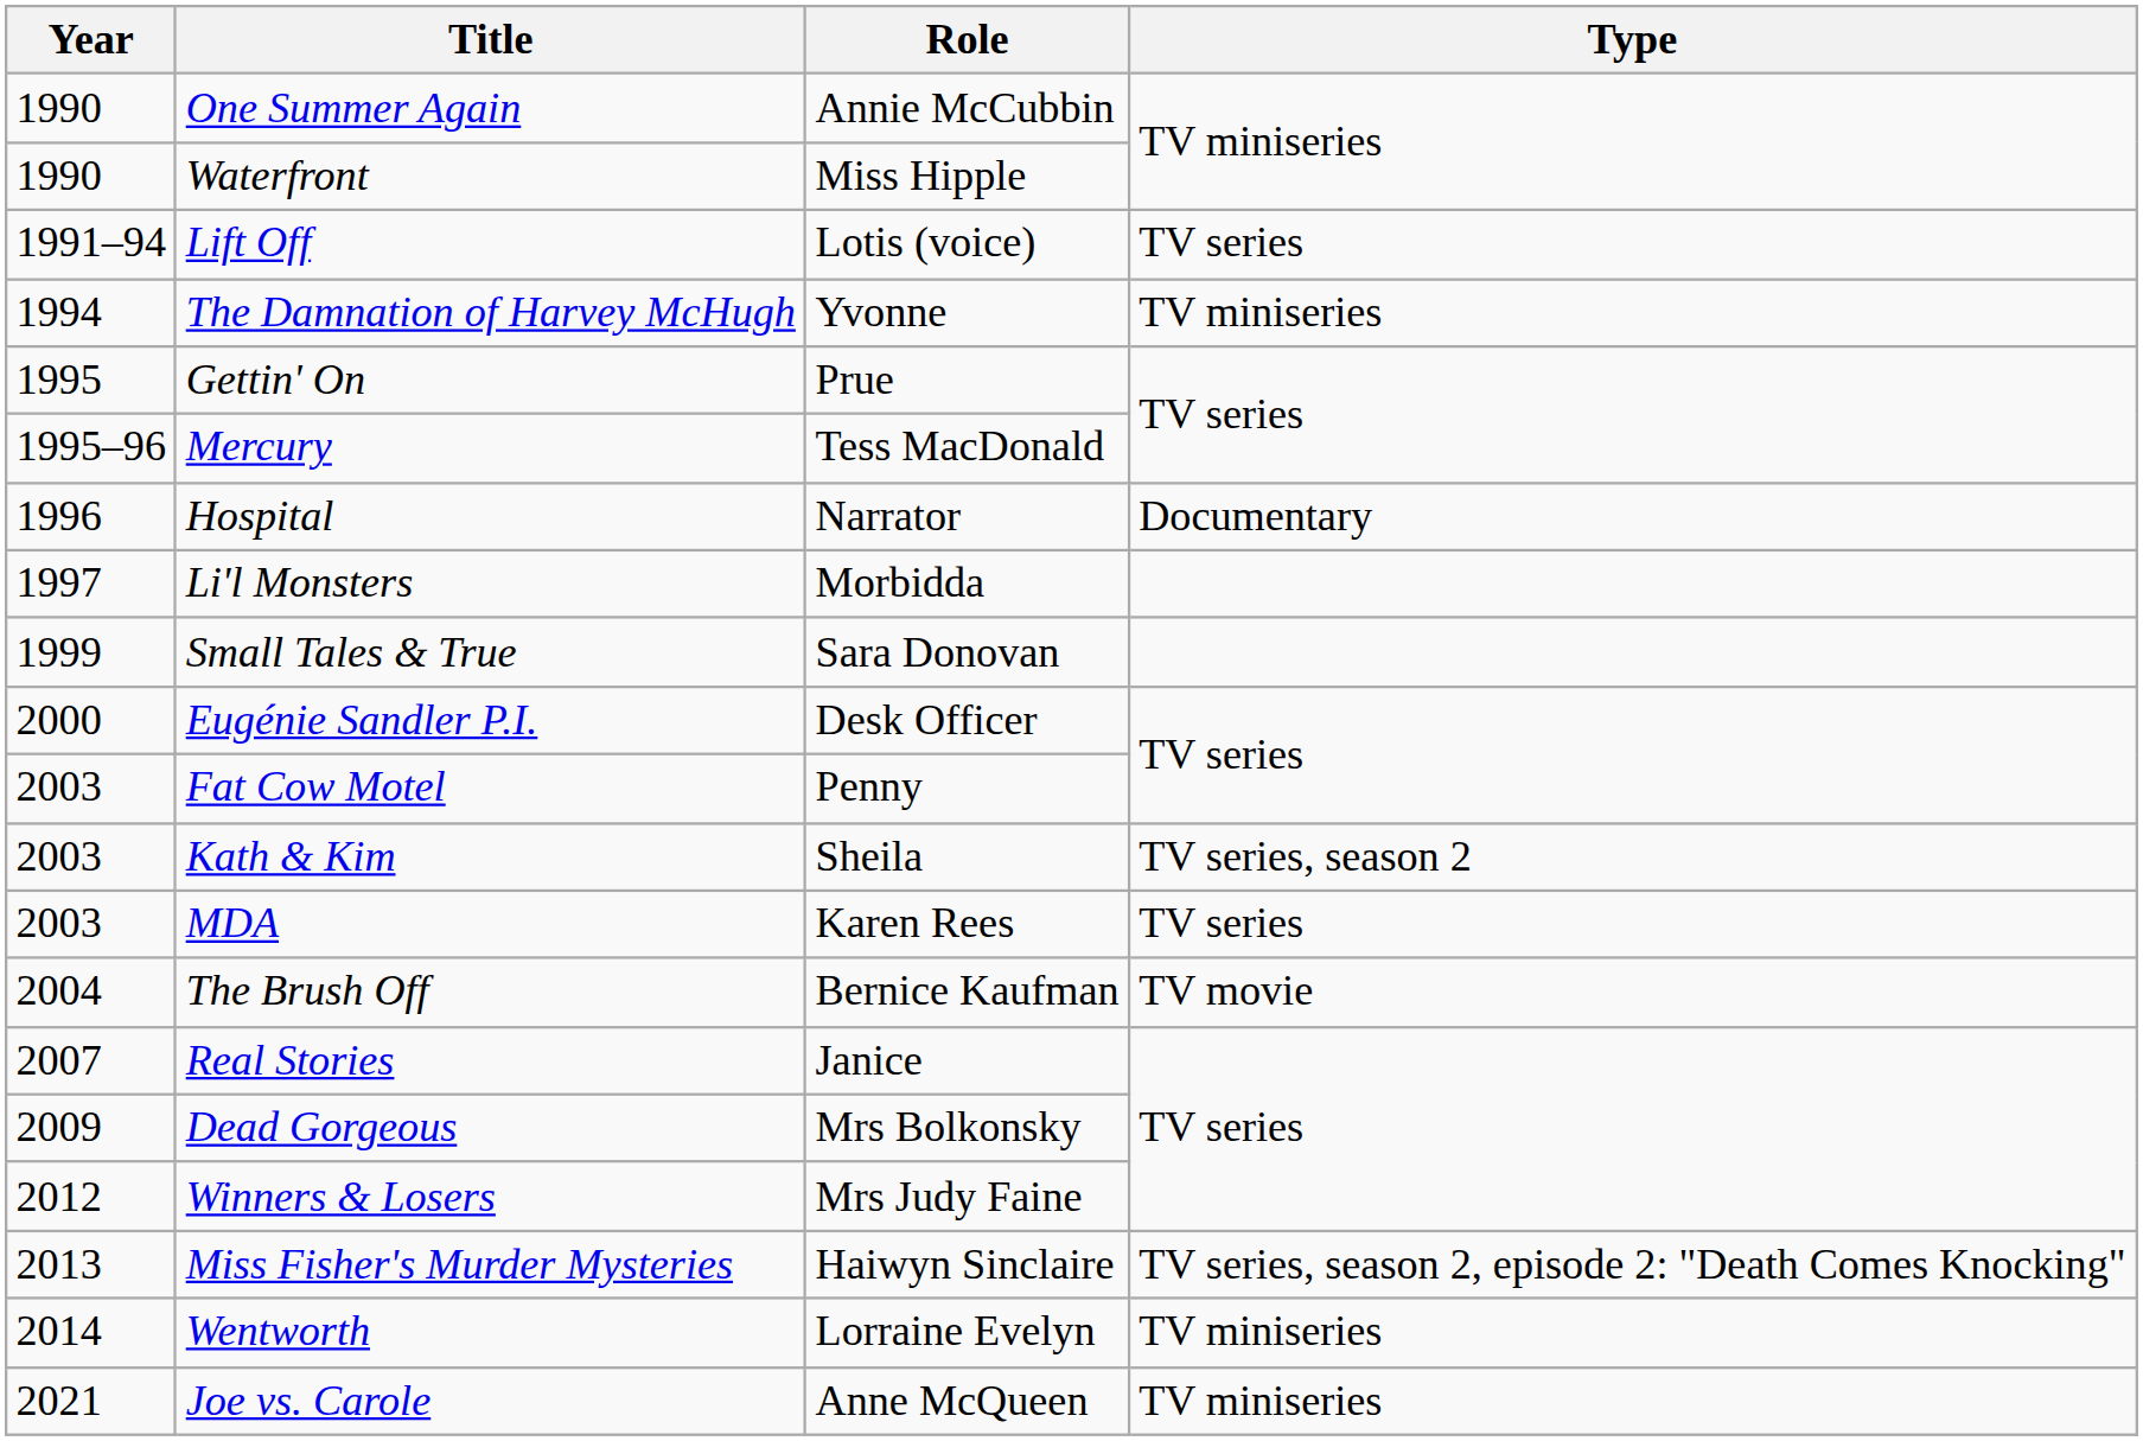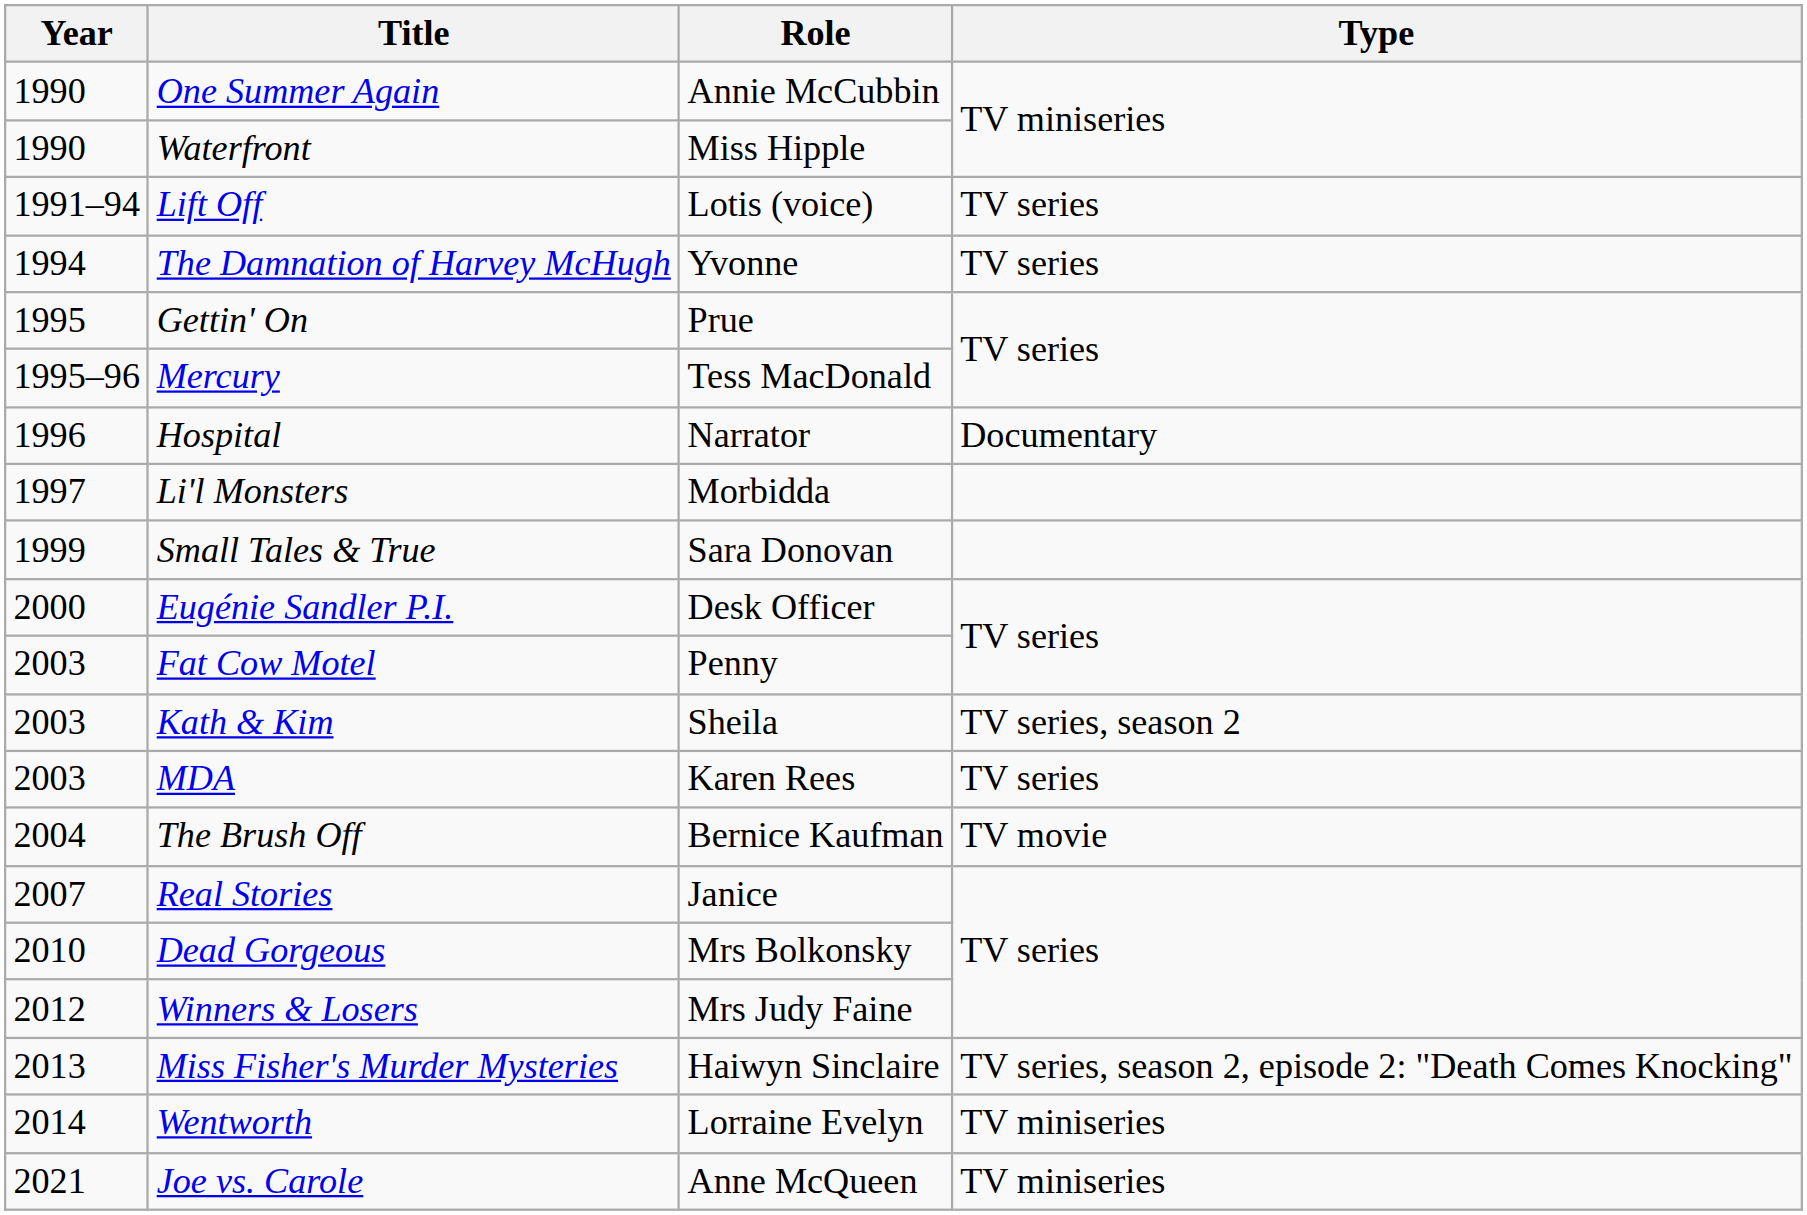 <table class="wikitable">
 <tr>
 <th>Year</th>
 <th>Title</th>
 <th>Role</th>
 <th>Type</th>
 </tr>
 <tr>
 <td>1990</td>
 <td><em><a href='#'>One Summer Again</a></em></td>
 <td>Annie McCubbin</td>
 <td rowspan="2">TV miniseries</td>
 </tr>
 <tr>
 <td>1990</td>
 <td><em>Waterfront</em></td>
 <td>Miss Hipple</td>
 </tr>
 <tr>
 <td>1991–94</td>
 <td><em><a href='#'>Lift Off</a></em></td>
 <td>Lotis (voice)</td>
 <td>TV series</td>
 </tr>
 <tr>
 <td>1994</td>
 <td><em><a href='#'>The Damnation of Harvey McHugh</a></em></td>
 <td>Yvonne</td>
-<td>TV miniseries</td>
+<td>TV series</td>
 </tr>
 <tr>
 <td>1995</td>
 <td><em>Gettin' On</em></td>
 <td>Prue</td>
 <td rowspan="2">TV series</td>
 </tr>
 <tr>
 <td>1995–96</td>
 <td><em><a href='#'>Mercury</a></em></td>
 <td>Tess MacDonald</td>
 </tr>
 <tr>
 <td>1996</td>
 <td><em>Hospital</em></td>
 <td>Narrator</td>
 <td>Documentary</td>
 </tr>
 <tr>
 <td>1997</td>
 <td><em>Li'l Monsters</em></td>
 <td>Morbidda</td>
 <td></td>
 </tr>
 <tr>
 <td>1999</td>
 <td><em>Small Tales & True</em></td>
 <td>Sara Donovan</td>
 <td></td>
 </tr>
 <tr>
 <td>2000</td>
 <td><em><a href='#'>Eugénie Sandler P.I.</a></em></td>
 <td>Desk Officer</td>
 <td rowspan="2">TV series</td>
 </tr>
 <tr>
 <td>2003</td>
 <td><em><a href='#'>Fat Cow Motel</a></em></td>
 <td>Penny</td>
 </tr>
 <tr>
 <td>2003</td>
 <td><em><a href='#'>Kath & Kim</a></em></td>
 <td>Sheila</td>
 <td>TV series, season 2</td>
 </tr>
 <tr>
 <td>2003</td>
 <td><em><a href='#'>MDA</a></em></td>
 <td>Karen Rees</td>
 <td>TV series</td>
 </tr>
 <tr>
 <td>2004</td>
 <td><em>The Brush Off</em></td>
 <td>Bernice Kaufman</td>
 <td>TV movie</td>
 </tr>
 <tr>
 <td>2007</td>
 <td><em><a href='#'>Real Stories</a></em></td>
 <td>Janice</td>
 <td rowspan="3">TV series</td>
 </tr>
 <tr>
-<td>2009</td>
+<td>2010</td>
 <td><em><a href='#'>Dead Gorgeous</a></em></td>
 <td>Mrs Bolkonsky</td>
 </tr>
 <tr>
 <td>2012</td>
 <td><em><a href='#'>Winners & Losers</a></em></td>
 <td>Mrs Judy Faine</td>
 </tr>
 <tr>
 <td>2013</td>
 <td><em><a href='#'>Miss Fisher's Murder Mysteries</a></em></td>
 <td>Haiwyn Sinclaire</td>
 <td>TV series, season 2, episode 2: "Death Comes Knocking"</td>
 </tr>
 <tr>
 <td>2014</td>
 <td><em><a href='#'>Wentworth</a></em></td>
 <td>Lorraine Evelyn</td>
 <td>TV miniseries</td>
 </tr>
 <tr>
 <td>2021</td>
 <td><em><a href='#'>Joe vs. Carole</a></em></td>
 <td>Anne McQueen</td>
 <td>TV miniseries</td>
 </tr>
 </table>
